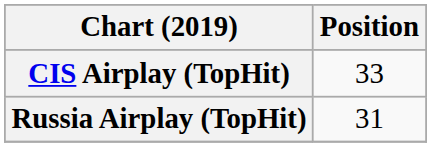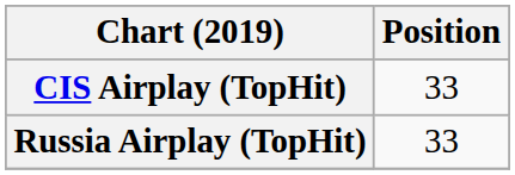 <table class="wikitable sortable plainrowheaders" style="text-align:center">
 <tr>
 <th>Chart (2019)</th>
 <th scope="col">Position</th>
 </tr>
 <tr>
 <th scope="row"><a href='#'>CIS</a> Airplay (TopHit)</th>
 <td>33</td>
 </tr>
 <tr>
 <th scope="row">Russia Airplay (TopHit)</th>
-<td>31</td>
+<td>33</td>
 </tr>
 <tr>
 </tr>
 </table>
